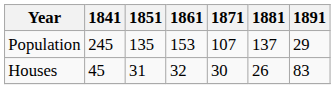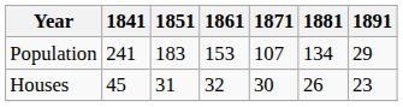 <table class="wikitable">
 <tr>
 <th>Year</th>
 <th>1841</th>
 <th>1851</th>
 <th>1861</th>
 <th>1871</th>
 <th>1881</th>
 <th>1891</th>
 </tr>
 <tr>
 <td>Population</td>
-<td>245</td>
-<td>135</td>
+<td>241</td>
+<td>183</td>
 <td>153</td>
 <td>107</td>
-<td>137</td>
+<td>134</td>
 <td>29</td>
 </tr>
 <tr>
 <td>Houses</td>
 <td>45</td>
 <td>31</td>
 <td>32</td>
 <td>30</td>
 <td>26</td>
-<td>83</td>
+<td>23</td>
 </tr>
 <tr>
 </tr>
 </table>
